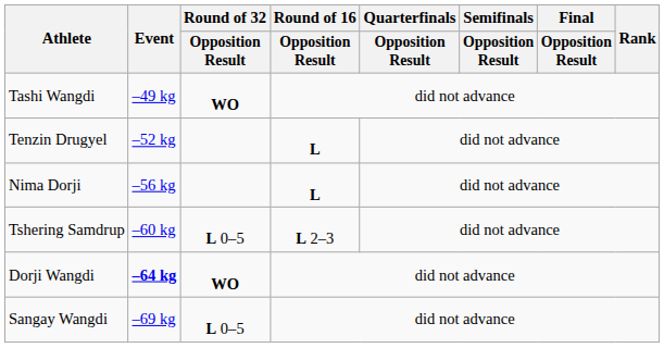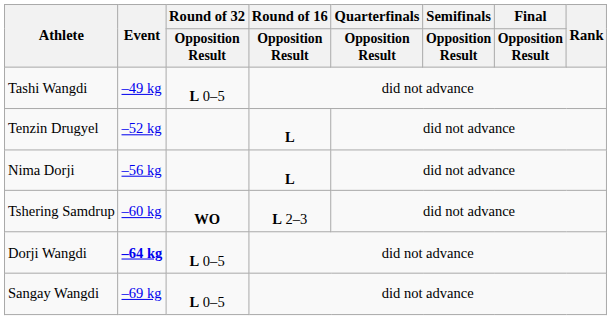 <table class=wikitable style=font-size:90%;text-align:center>
 <tr>
 <th rowspan="2">Athlete</th>
 <th rowspan="2">Event</th>
 <th>Round of 32</th>
 <th>Round of 16</th>
 <th>Quarterfinals</th>
 <th>Semifinals</th>
 <th>Final</th>
 <th rowspan=2>Rank</th>
 </tr>
 <tr style="font-size:95%">
 <th>Opposition<br>Result</th>
 <th>Opposition<br>Result</th>
 <th>Opposition<br>Result</th>
 <th>Opposition<br>Result</th>
 <th>Opposition<br>Result</th>
 </tr>
 <tr>
 <td align=left>Tashi Wangdi</td>
 <td align=left><a href='#'>–49 kg</a></td>
-<td><br><strong>WO</strong></td>
+<td><br><strong>L</strong> 0–5</td>
 <td colspan=5>did not advance</td>
 </tr>
 <tr>
 <td align=left>Tenzin Drugyel</td>
 <td align=left><a href='#'>–52 kg</a></td>
 <td></td>
 <td><br><strong>L</strong> </td>
 <td colspan=4>did not advance</td>
 </tr>
 <tr>
 <td align=left>Nima Dorji</td>
 <td align=left><a href='#'>–56 kg</a></td>
 <td></td>
 <td><br><strong>L</strong> </td>
 <td colspan=4>did not advance</td>
 </tr>
 <tr>
 <td align=left>Tshering Samdrup</td>
 <td align=left><a href='#'>–60 kg</a></td>
-<td><br><strong>L</strong> 0–5</td>
+<td><br><strong>WO</strong></td>
 <td><br><strong>L</strong> 2–3</td>
 <td colspan=4>did not advance</td>
 </tr>
 <tr>
 <td align=left>Dorji Wangdi</td>
 <td align=left><strong><a href='#'>–64 kg</a></strong></td>
-<td><br><strong>WO</strong></td>
+<td><br><strong>L</strong> 0–5</td>
 <td colspan=5>did not advance</td>
 </tr>
 <tr>
 <td align=left>Sangay Wangdi</td>
 <td align=left><a href='#'>–69 kg</a></td>
 <td><br><strong>L</strong> 0–5</td>
 <td colspan=5>did not advance</td>
 </tr>
 </table>
